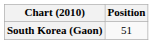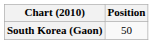 <table class="wikitable plainrowheaders" style="text-align:center">
 <tr>
 <th scope="col">Chart (2010)</th>
 <th scope="col">Position</th>
 </tr>
 <tr>
 <th scope="row">South Korea (Gaon)</th>
-<td>51</td>
+<td>50</td>
 </tr>
 </table>
